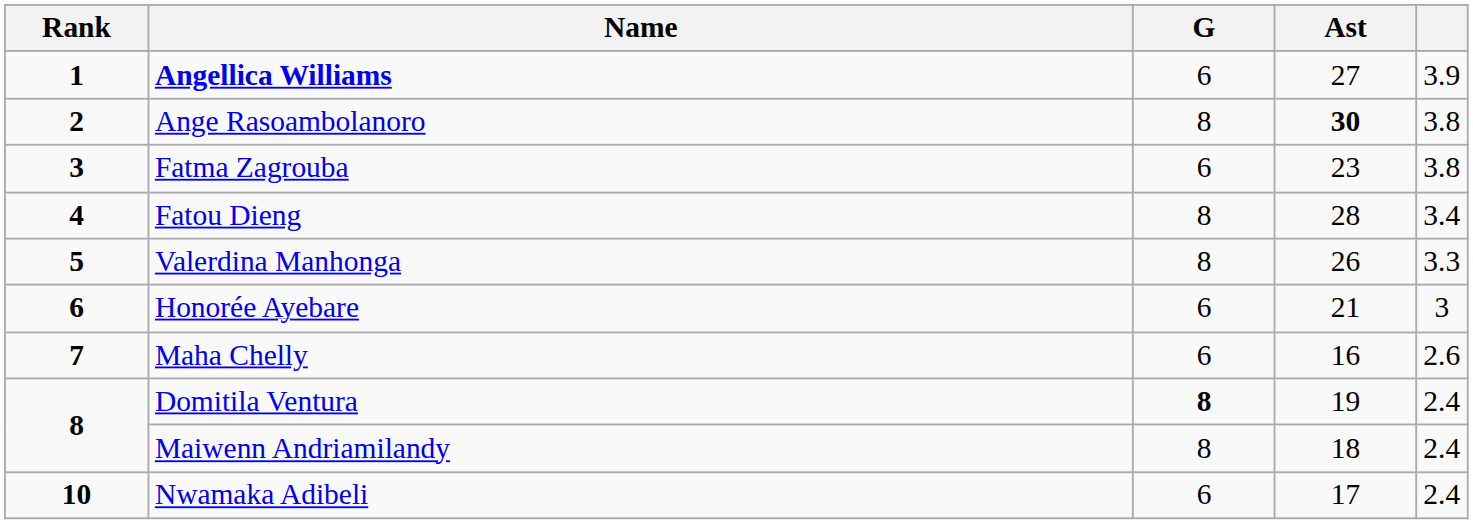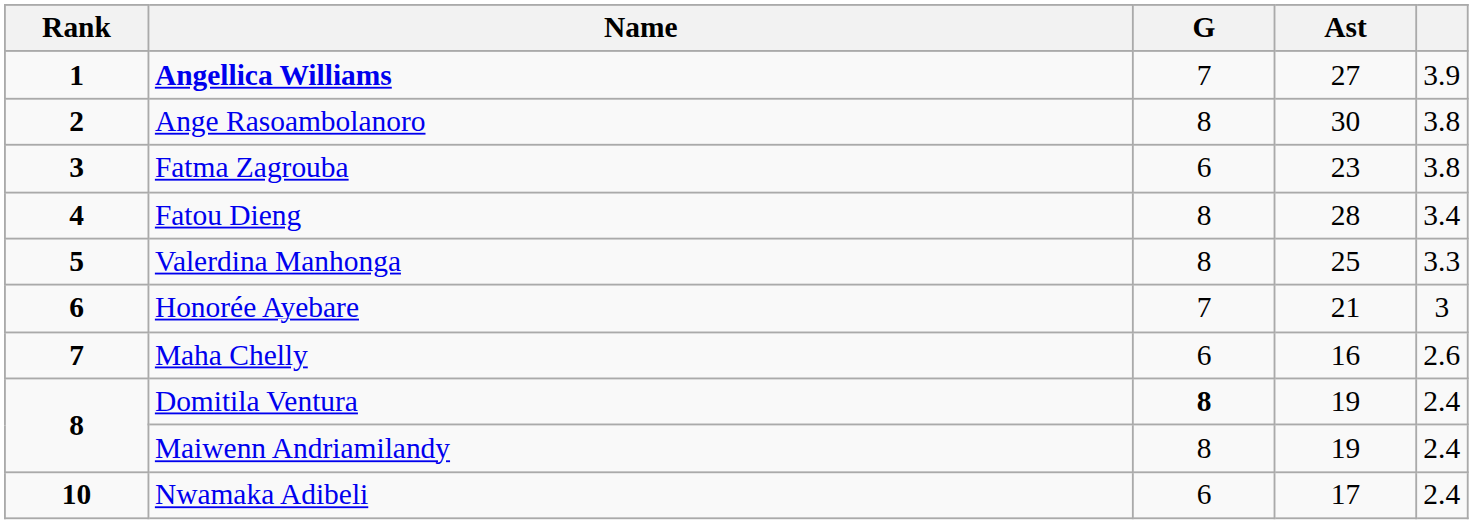 <table class="wikitable" style="width:90%;">
 <tr>
 <th style="width:10%;">Rank</th>
 <th style="width:70%;">Name</th>
 <th style="width:10%;">G</th>
 <th style="width:10%;">Ast</th>
 <th style="width:10%;"></th>
 </tr>
 <tr align=center>
 <td><strong>1</strong></td>
 <td align=left> <strong><a href='#'>Angellica Williams</a></strong></td>
-<td>6</td>
+<td>7</td>
 <td>27</td>
 <td>3.9</td>
 </tr>
 <tr align=center>
 <td><strong>2</strong></td>
 <td align=left> <a href='#'>Ange Rasoambolanoro</a></td>
 <td>8</td>
-<td><strong>30</strong></td>
+<td>30</td>
 <td>3.8</td>
 </tr>
 <tr align=center>
 <td><strong>3</strong></td>
 <td align=left> <a href='#'>Fatma Zagrouba</a></td>
 <td>6</td>
 <td>23</td>
 <td>3.8</td>
 </tr>
 <tr align=center>
 <td><strong>4</strong></td>
 <td align=left> <a href='#'>Fatou Dieng</a></td>
 <td>8</td>
 <td>28</td>
 <td>3.4</td>
 </tr>
 <tr align=center>
 <td><strong>5</strong></td>
 <td align=left> <a href='#'>Valerdina Manhonga</a></td>
 <td>8</td>
-<td>26</td>
+<td>25</td>
 <td>3.3</td>
 </tr>
 <tr align=center>
 <td><strong>6</strong></td>
 <td align=left> <a href='#'>Honorée Ayebare</a></td>
-<td>6</td>
+<td>7</td>
 <td>21</td>
 <td>3</td>
 </tr>
 <tr align=center>
 <td><strong>7</strong></td>
 <td align=left> <a href='#'>Maha Chelly</a></td>
 <td>6</td>
 <td>16</td>
 <td>2.6</td>
 </tr>
 <tr align=center>
 <td rowspan=2><strong>8</strong></td>
 <td align=left> <a href='#'>Domitila Ventura</a></td>
 <td><strong>8</strong></td>
 <td>19</td>
 <td>2.4</td>
 </tr>
 <tr align=center>
 <td align=left> <a href='#'>Maiwenn Andriamilandy</a></td>
 <td>8</td>
-<td>18</td>
+<td>19</td>
 <td>2.4</td>
 </tr>
 <tr align=center>
 <td><strong>10</strong></td>
 <td align=left> <a href='#'>Nwamaka Adibeli</a></td>
 <td>6</td>
 <td>17</td>
 <td>2.4</td>
 </tr>
 </table>
